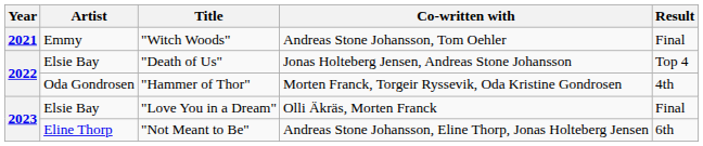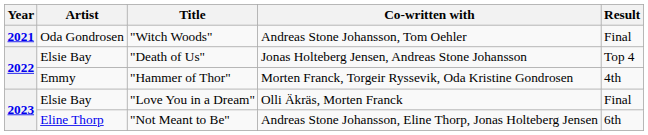 <table class="wikitable plainrowheaders">
 <tr>
 <th scope="col">Year</th>
 <th scope="col">Artist</th>
 <th scope="col">Title</th>
 <th scope="col">Co-written with</th>
 <th scope="col">Result</th>
 </tr>
 <tr>
 <th scope="row"><a href='#'>2021</a></th>
-<td>Emmy</td>
+<td>Oda Gondrosen</td>
 <td>"Witch Woods"</td>
 <td>Andreas Stone Johansson, Tom Oehler</td>
 <td>Final</td>
 </tr>
 <tr>
 <th scope="row" rowspan="2"><a href='#'>2022</a></th>
 <td>Elsie Bay</td>
 <td>"Death of Us"</td>
 <td>Jonas Holteberg Jensen, Andreas Stone Johansson</td>
 <td>Top 4</td>
 </tr>
 <tr>
-<td>Oda Gondrosen</td>
+<td>Emmy</td>
 <td>"Hammer of Thor"</td>
 <td>Morten Franck, Torgeir Ryssevik, Oda Kristine Gondrosen</td>
 <td>4th</td>
 </tr>
 <tr>
 <th scope="row" rowspan="2"><a href='#'>2023</a></th>
 <td>Elsie Bay</td>
 <td>"Love You in a Dream"</td>
 <td>Olli Äkräs, Morten Franck</td>
 <td>Final</td>
 </tr>
 <tr>
 <td><a href='#'>Eline Thorp</a></td>
 <td>"Not Meant to Be"</td>
 <td>Andreas Stone Johansson, Eline Thorp, Jonas Holteberg Jensen</td>
 <td>6th</td>
 </tr>
 </table>
